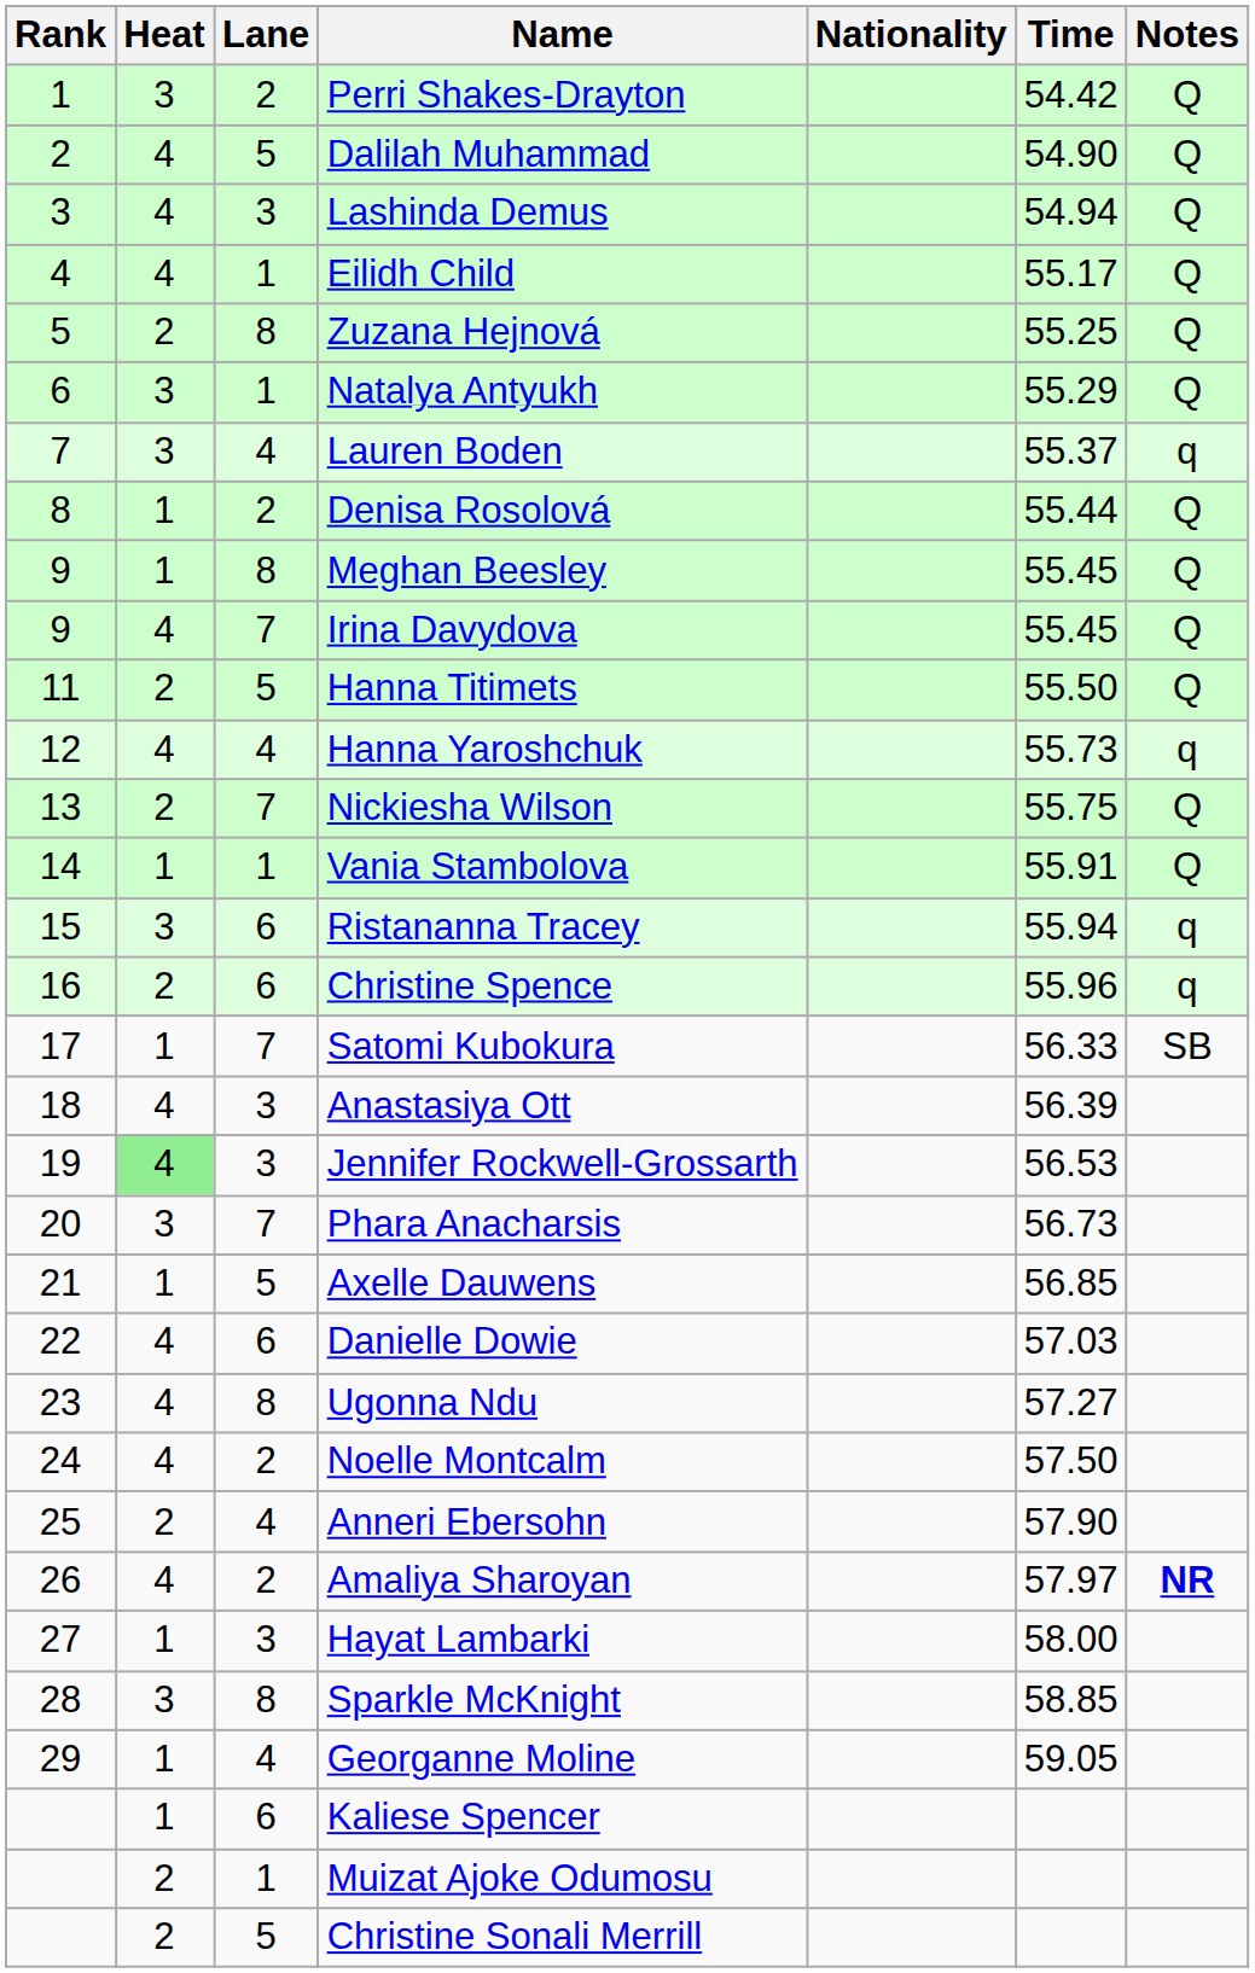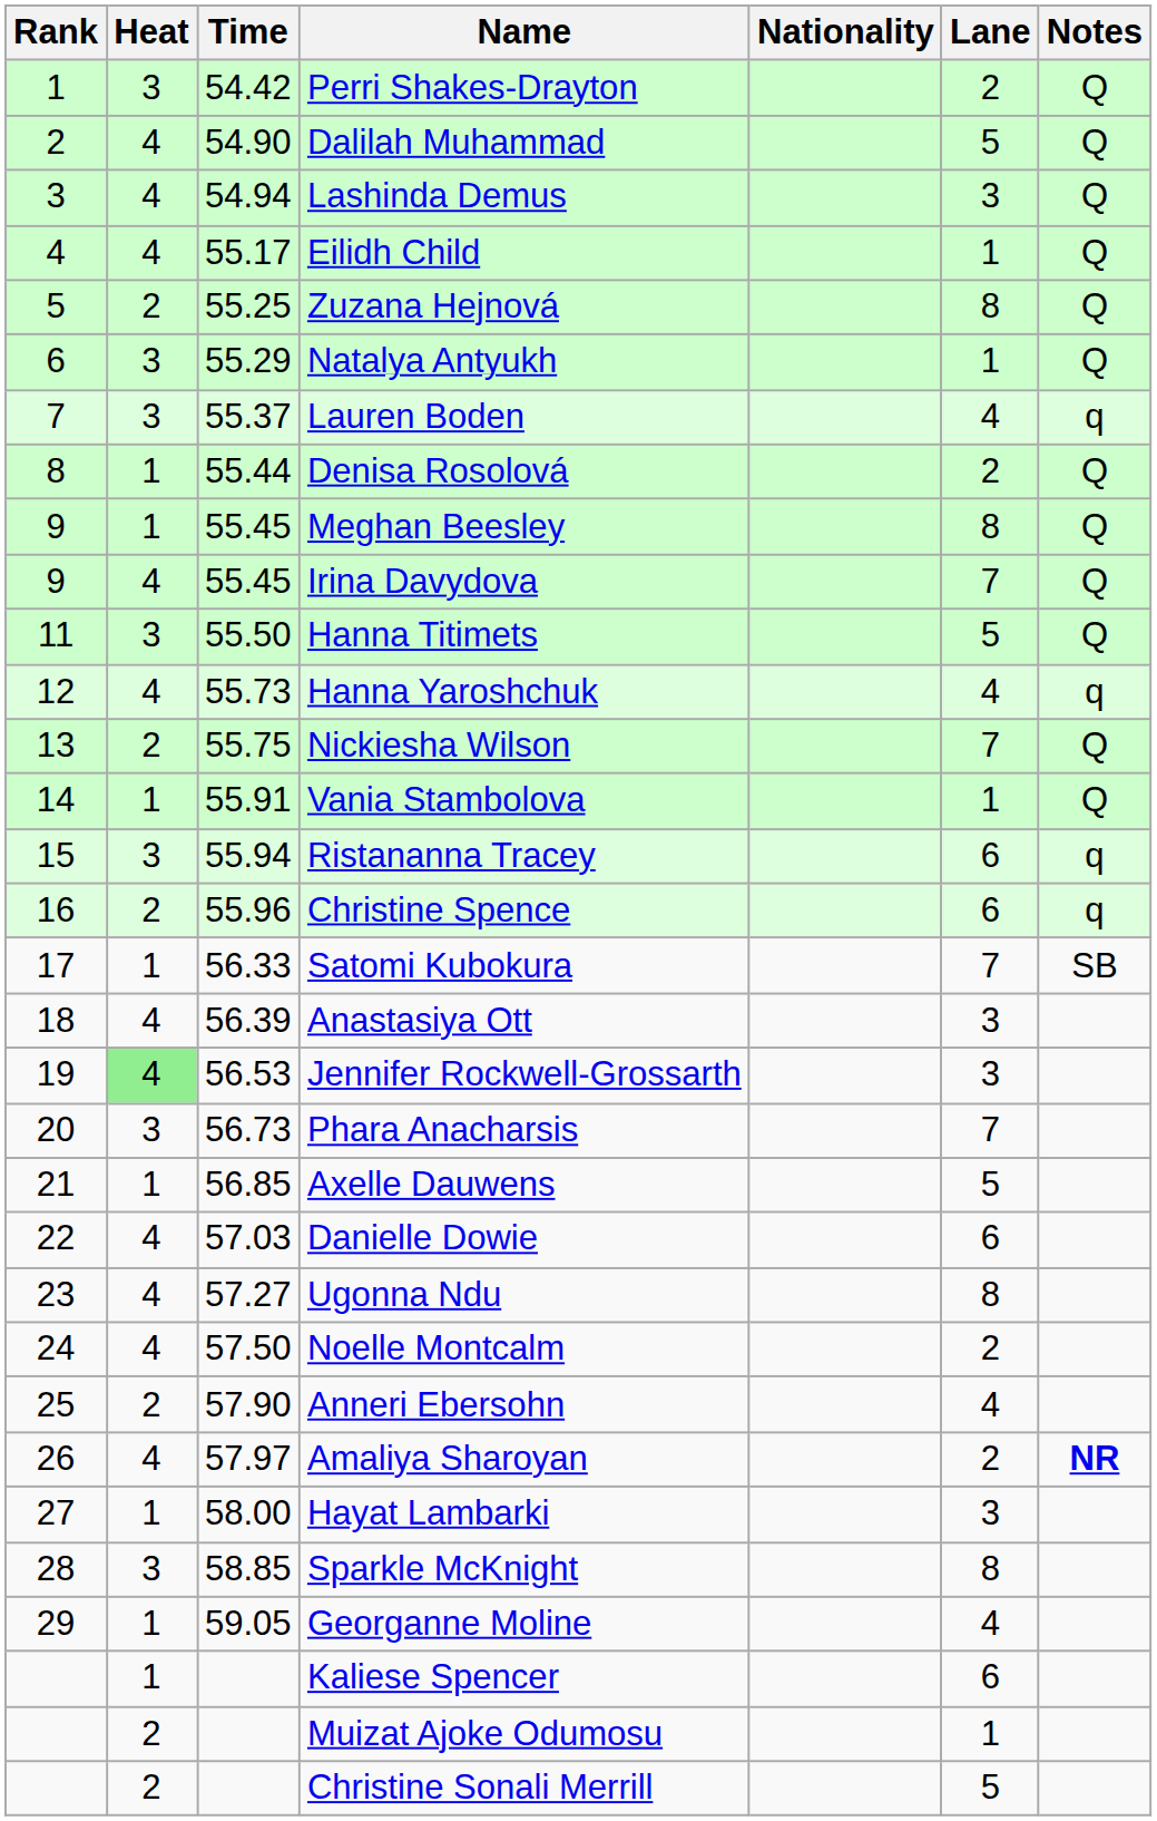 <table class="wikitable sortable" style="text-align:center">
 <tr>
 <th>Rank</th>
 <th>Heat</th>
-<th>Lane</th>
+<th>Time</th>
 <th>Name</th>
 <th>Nationality</th>
-<th>Time</th>
+<th>Lane</th>
 <th>Notes</th>
 </tr>
 <tr bgcolor=ccffcc>
 <td>1</td>
 <td>3</td>
-<td>2</td>
+<td>54.42</td>
 <td align=left><a href='#'>Perri Shakes-Drayton</a></td>
 <td align=left></td>
-<td>54.42</td>
+<td>2</td>
 <td>Q</td>
 </tr>
 <tr bgcolor=ccffcc>
 <td>2</td>
 <td>4</td>
-<td>5</td>
+<td>54.90</td>
 <td align=left><a href='#'>Dalilah Muhammad</a></td>
 <td align=left></td>
-<td>54.90</td>
+<td>5</td>
 <td>Q</td>
 </tr>
 <tr bgcolor=ccffcc>
 <td>3</td>
 <td>4</td>
-<td>3</td>
+<td>54.94</td>
 <td align=left><a href='#'>Lashinda Demus</a></td>
 <td align=left></td>
-<td>54.94</td>
+<td>3</td>
 <td>Q</td>
 </tr>
 <tr bgcolor=ccffcc>
 <td>4</td>
 <td>4</td>
-<td>1</td>
+<td>55.17</td>
 <td align=left><a href='#'>Eilidh Child</a></td>
 <td align=left></td>
-<td>55.17</td>
+<td>1</td>
 <td>Q</td>
 </tr>
 <tr bgcolor=ccffcc>
 <td>5</td>
 <td>2</td>
-<td>8</td>
+<td>55.25</td>
 <td align=left><a href='#'>Zuzana Hejnová</a></td>
 <td align=left></td>
-<td>55.25</td>
+<td>8</td>
 <td>Q</td>
 </tr>
 <tr bgcolor=ccffcc>
 <td>6</td>
 <td>3</td>
-<td>1</td>
+<td>55.29</td>
 <td align=left><a href='#'>Natalya Antyukh</a></td>
 <td align=left></td>
-<td>55.29</td>
+<td>1</td>
 <td>Q</td>
 </tr>
 <tr bgcolor=ddffdd>
 <td>7</td>
 <td>3</td>
-<td>4</td>
+<td>55.37</td>
 <td align=left><a href='#'>Lauren Boden</a></td>
 <td align=left></td>
-<td>55.37</td>
+<td>4</td>
 <td>q</td>
 </tr>
 <tr bgcolor=ccffcc>
 <td>8</td>
 <td>1</td>
-<td>2</td>
+<td>55.44</td>
 <td align=left><a href='#'>Denisa Rosolová</a></td>
 <td align=left></td>
-<td>55.44</td>
+<td>2</td>
 <td>Q</td>
 </tr>
 <tr bgcolor=ccffcc>
 <td>9</td>
 <td>1</td>
-<td>8</td>
+<td>55.45</td>
 <td align=left><a href='#'>Meghan Beesley</a></td>
 <td align=left></td>
-<td>55.45</td>
+<td>8</td>
 <td>Q</td>
 </tr>
 <tr bgcolor=ccffcc>
 <td>9</td>
 <td>4</td>
-<td>7</td>
+<td>55.45</td>
 <td align=left><a href='#'>Irina Davydova</a></td>
 <td align=left></td>
-<td>55.45</td>
+<td>7</td>
 <td>Q</td>
 </tr>
 <tr bgcolor=ccffcc>
 <td>11</td>
-<td>2</td>
-<td>5</td>
+<td>3</td>
+<td>55.50</td>
 <td align=left><a href='#'>Hanna Titimets</a></td>
 <td align=left></td>
-<td>55.50</td>
+<td>5</td>
 <td>Q</td>
 </tr>
 <tr bgcolor=ddffdd>
 <td>12</td>
 <td>4</td>
-<td>4</td>
+<td>55.73</td>
 <td align=left><a href='#'>Hanna Yaroshchuk</a></td>
 <td align=left></td>
-<td>55.73</td>
+<td>4</td>
 <td>q</td>
 </tr>
 <tr bgcolor=ccffcc>
 <td>13</td>
 <td>2</td>
-<td>7</td>
+<td>55.75</td>
 <td align=left><a href='#'>Nickiesha Wilson</a></td>
 <td align=left></td>
-<td>55.75</td>
+<td>7</td>
 <td>Q</td>
 </tr>
 <tr bgcolor=ccffcc>
 <td>14</td>
 <td>1</td>
-<td>1</td>
+<td>55.91</td>
 <td align=left><a href='#'>Vania Stambolova</a></td>
 <td align=left></td>
-<td>55.91</td>
+<td>1</td>
 <td>Q</td>
 </tr>
 <tr bgcolor=ddffdd>
 <td>15</td>
 <td>3</td>
-<td>6</td>
+<td>55.94</td>
 <td align=left><a href='#'>Ristananna Tracey</a></td>
 <td align=left></td>
-<td>55.94</td>
+<td>6</td>
 <td>q</td>
 </tr>
 <tr bgcolor=ddffdd>
 <td>16</td>
 <td>2</td>
-<td>6</td>
+<td>55.96</td>
 <td align=left><a href='#'>Christine Spence</a></td>
 <td align=left></td>
-<td>55.96</td>
+<td>6</td>
 <td>q</td>
 </tr>
 <tr>
 <td>17</td>
 <td>1</td>
-<td>7</td>
+<td>56.33</td>
 <td align=left><a href='#'>Satomi Kubokura</a></td>
 <td align=left></td>
-<td>56.33</td>
+<td>7</td>
 <td>SB</td>
 </tr>
 <tr>
 <td>18</td>
 <td>4</td>
-<td>3</td>
+<td>56.39</td>
 <td align=left><a href='#'>Anastasiya Ott</a></td>
 <td align=left></td>
-<td>56.39</td>
+<td>3</td>
 <td></td>
 </tr>
 <tr>
 <td>19</td>
 <td style="background: lightgreen;">4</td>
-<td>3</td>
+<td>56.53</td>
 <td align=left><a href='#'>Jennifer Rockwell-Grossarth</a></td>
 <td align=left></td>
-<td>56.53</td>
+<td>3</td>
 <td></td>
 </tr>
 <tr>
 <td>20</td>
 <td>3</td>
-<td>7</td>
+<td>56.73</td>
 <td align=left><a href='#'>Phara Anacharsis</a></td>
 <td align=left></td>
-<td>56.73</td>
+<td>7</td>
 <td></td>
 </tr>
 <tr>
 <td>21</td>
 <td>1</td>
-<td>5</td>
+<td>56.85</td>
 <td align=left><a href='#'>Axelle Dauwens</a></td>
 <td align=left></td>
-<td>56.85</td>
+<td>5</td>
 <td></td>
 </tr>
 <tr>
 <td>22</td>
 <td>4</td>
-<td>6</td>
+<td>57.03</td>
 <td align=left><a href='#'>Danielle Dowie</a></td>
 <td align=left></td>
-<td>57.03</td>
+<td>6</td>
 <td></td>
 </tr>
 <tr>
 <td>23</td>
 <td>4</td>
-<td>8</td>
+<td>57.27</td>
 <td align=left><a href='#'>Ugonna Ndu</a></td>
 <td align=left></td>
-<td>57.27</td>
+<td>8</td>
 <td></td>
 </tr>
 <tr>
 <td>24</td>
 <td>4</td>
-<td>2</td>
+<td>57.50</td>
 <td align=left><a href='#'>Noelle Montcalm</a></td>
 <td align=left></td>
-<td>57.50</td>
+<td>2</td>
 <td></td>
 </tr>
 <tr>
 <td>25</td>
 <td>2</td>
-<td>4</td>
+<td>57.90</td>
 <td align=left><a href='#'>Anneri Ebersohn</a></td>
 <td align=left></td>
-<td>57.90</td>
+<td>4</td>
 <td></td>
 </tr>
 <tr>
 <td>26</td>
 <td>4</td>
-<td>2</td>
+<td>57.97</td>
 <td align=left><a href='#'>Amaliya Sharoyan</a></td>
 <td align=left></td>
-<td>57.97</td>
+<td>2</td>
 <td><strong><a href='#'>NR</a></strong></td>
 </tr>
 <tr>
 <td>27</td>
 <td>1</td>
-<td>3</td>
+<td>58.00</td>
 <td align=left><a href='#'>Hayat Lambarki</a></td>
 <td align=left></td>
-<td>58.00</td>
+<td>3</td>
 <td></td>
 </tr>
 <tr>
 <td>28</td>
 <td>3</td>
-<td>8</td>
+<td>58.85</td>
 <td align=left><a href='#'>Sparkle McKnight</a></td>
 <td align=left></td>
-<td>58.85</td>
+<td>8</td>
 <td></td>
 </tr>
 <tr>
 <td>29</td>
 <td>1</td>
-<td>4</td>
+<td>59.05</td>
 <td align=left><a href='#'>Georganne Moline</a></td>
 <td align=left></td>
-<td>59.05</td>
+<td>4</td>
 <td></td>
 </tr>
 <tr>
 <td></td>
 <td>1</td>
-<td>6</td>
+<td></td>
 <td align=left><a href='#'>Kaliese Spencer</a></td>
 <td align=left></td>
-<td></td>
+<td>6</td>
 <td></td>
 </tr>
 <tr>
 <td></td>
 <td>2</td>
-<td>1</td>
+<td></td>
 <td align=left><a href='#'>Muizat Ajoke Odumosu</a></td>
 <td align=left></td>
-<td></td>
+<td>1</td>
 <td></td>
 </tr>
 <tr>
 <td></td>
 <td>2</td>
-<td>5</td>
+<td></td>
 <td align=left><a href='#'>Christine Sonali Merrill</a></td>
 <td align=left></td>
-<td></td>
+<td>5</td>
 <td></td>
 </tr>
 </table>
